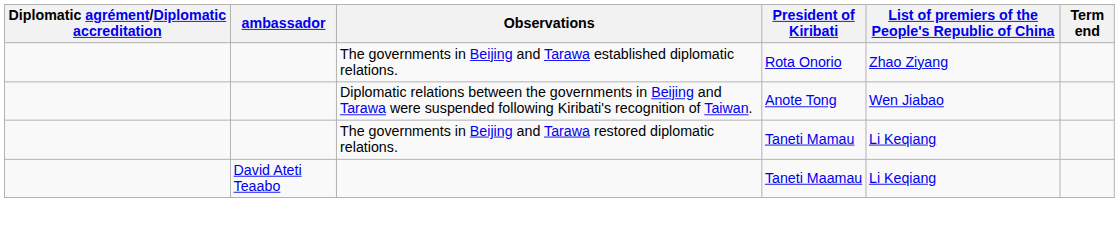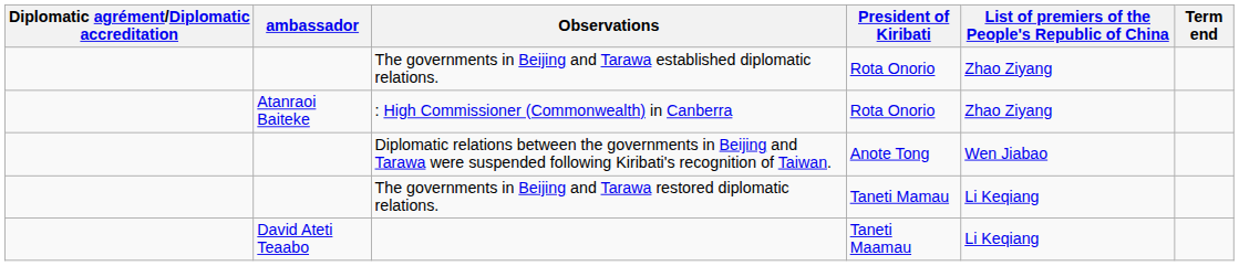 <table class="wikitable sortable">
 <tr>
 <th>Diplomatic <a href='#'>agrément</a>/<a href='#'>Diplomatic accreditation</a></th>
 <th><a href='#'>ambassador</a></th>
 <th>Observations</th>
 <th><a href='#'>President of Kiribati</a></th>
 <th><a href='#'>List of premiers of the People's Republic of China</a></th>
 <th>Term end</th>
 </tr>
 <tr>
 <td></td>
 <td></td>
 <td>The governments in <a href='#'>Beijing</a> and <a href='#'>Tarawa</a> established diplomatic relations.</td>
+<td><a href='#'>Rota Onorio</a></td>
+<td><a href='#'>Zhao Ziyang</a></td>
+<td></td>
+</tr>
+<tr>
+<td></td>
+<td><a href='#'>Atanraoi Baiteke</a></td>
+<td>: <a href='#'>High Commissioner (Commonwealth)</a> in <a href='#'>Canberra</a></td>
 <td><a href='#'>Rota Onorio</a></td>
 <td><a href='#'>Zhao Ziyang</a></td>
 <td></td>
 </tr>
 <tr>
 <td></td>
 <td></td>
 <td>Diplomatic relations between the governments in <a href='#'>Beijing</a> and <a href='#'>Tarawa</a> were suspended following Kiribati's recognition of <a href='#'>Taiwan</a>.</td>
 <td><a href='#'>Anote Tong</a></td>
 <td><a href='#'>Wen Jiabao</a></td>
 <td></td>
 </tr>
 <tr>
 <td></td>
 <td></td>
 <td>The governments in <a href='#'>Beijing</a> and <a href='#'>Tarawa</a> restored diplomatic relations.</td>
 <td><a href='#'>Taneti Mamau</a></td>
 <td><a href='#'>Li Keqiang</a></td>
 <td></td>
 </tr>
 <tr>
 <td></td>
 <td><a href='#'>David Ateti Teaabo</a></td>
 <td></td>
 <td><a href='#'>Taneti Maamau</a></td>
 <td><a href='#'>Li Keqiang</a></td>
 <td></td>
 </tr>
 </table>
